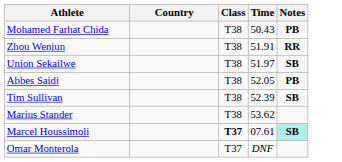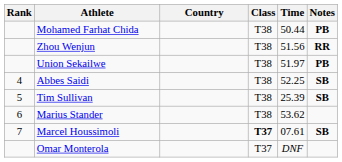 <table class="wikitable sortable" style="text-align:center">
 <tr>
+<th>Rank</th>
 <th style="width:180px">Athlete</th>
 <th style="width:125px">Country</th>
 <th>Class</th>
 <th>Time</th>
 <th>Notes</th>
 </tr>
 <tr>
+<td></td>
 <td style="text-align:left;"><a href='#'>Mohamed Farhat Chida</a></td>
 <td style="text-align:left;"></td>
 <td>T38</td>
-<td>50.43</td>
+<td>50.44</td>
 <td><strong>PB</strong></td>
 </tr>
 <tr>
+<td></td>
 <td style="text-align:left;"><a href='#'>Zhou Wenjun</a></td>
 <td style="text-align:left;"></td>
 <td>T38</td>
-<td>51.91</td>
+<td>51.56</td>
 <td><strong>RR</strong></td>
 </tr>
 <tr>
+<td></td>
 <td style="text-align:left;"><a href='#'>Union Sekailwe</a></td>
 <td style="text-align:left;"></td>
 <td>T38</td>
 <td>51.97</td>
+<td><strong>PB</strong></td>
+</tr>
+<tr>
+<td>4</td>
+<td style="text-align:left;"><a href='#'>Abbes Saidi</a></td>
+<td style="text-align:left;"></td>
+<td>T38</td>
+<td>52.25</td>
 <td><strong>SB</strong></td>
 </tr>
 <tr>
-<td style="text-align:left;"><a href='#'>Abbes Saidi</a></td>
-<td style="text-align:left;"></td>
-<td>T38</td>
-<td>52.05</td>
-<td><strong>PB</strong></td>
-</tr>
-<tr>
+<td>5</td>
 <td style="text-align:left;"><a href='#'>Tim Sullivan</a></td>
 <td style="text-align:left;"></td>
 <td>T38</td>
-<td>52.39</td>
+<td>25.39</td>
 <td><strong>SB</strong></td>
 </tr>
 <tr>
+<td>6</td>
 <td style="text-align:left;"><a href='#'>Marius Stander</a></td>
 <td style="text-align:left;"></td>
 <td>T38</td>
 <td>53.62</td>
 <td></td>
 </tr>
 <tr>
+<td>7</td>
 <td style="text-align:left;"><a href='#'>Marcel Houssimoli</a></td>
 <td style="text-align:left;"></td>
 <td><strong>T37</strong></td>
 <td>07.61</td>
-<td style="background: paleturquoise;"><strong>SB</strong></td>
+<td><strong>SB</strong></td>
 </tr>
 <tr>
+<td></td>
 <td style="text-align:left;"><a href='#'>Omar Monterola</a></td>
 <td style="text-align:left;"></td>
 <td>T37</td>
 <td><em>DNF</em></td>
 <td></td>
 </tr>
 </table>
